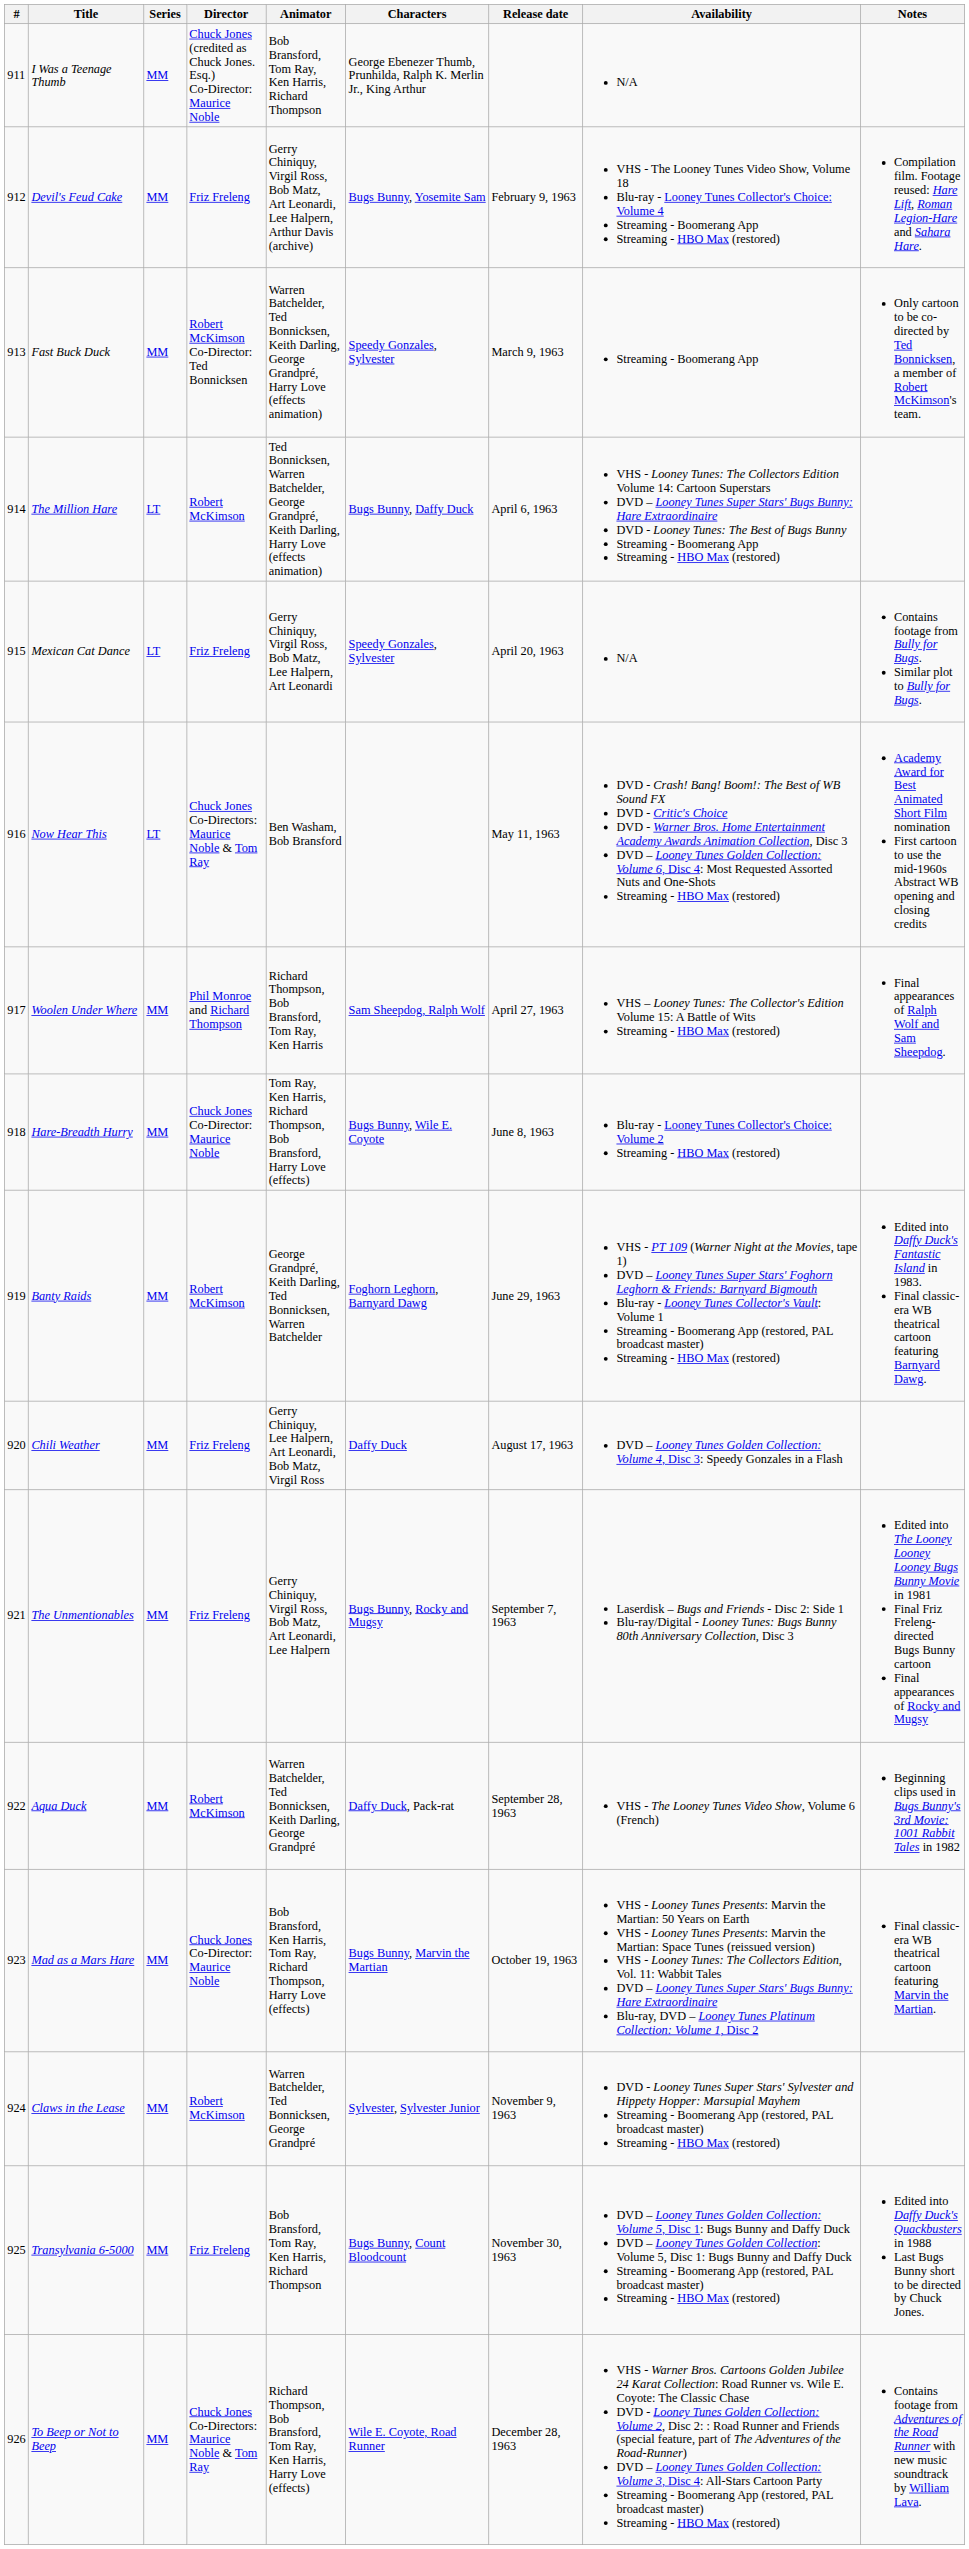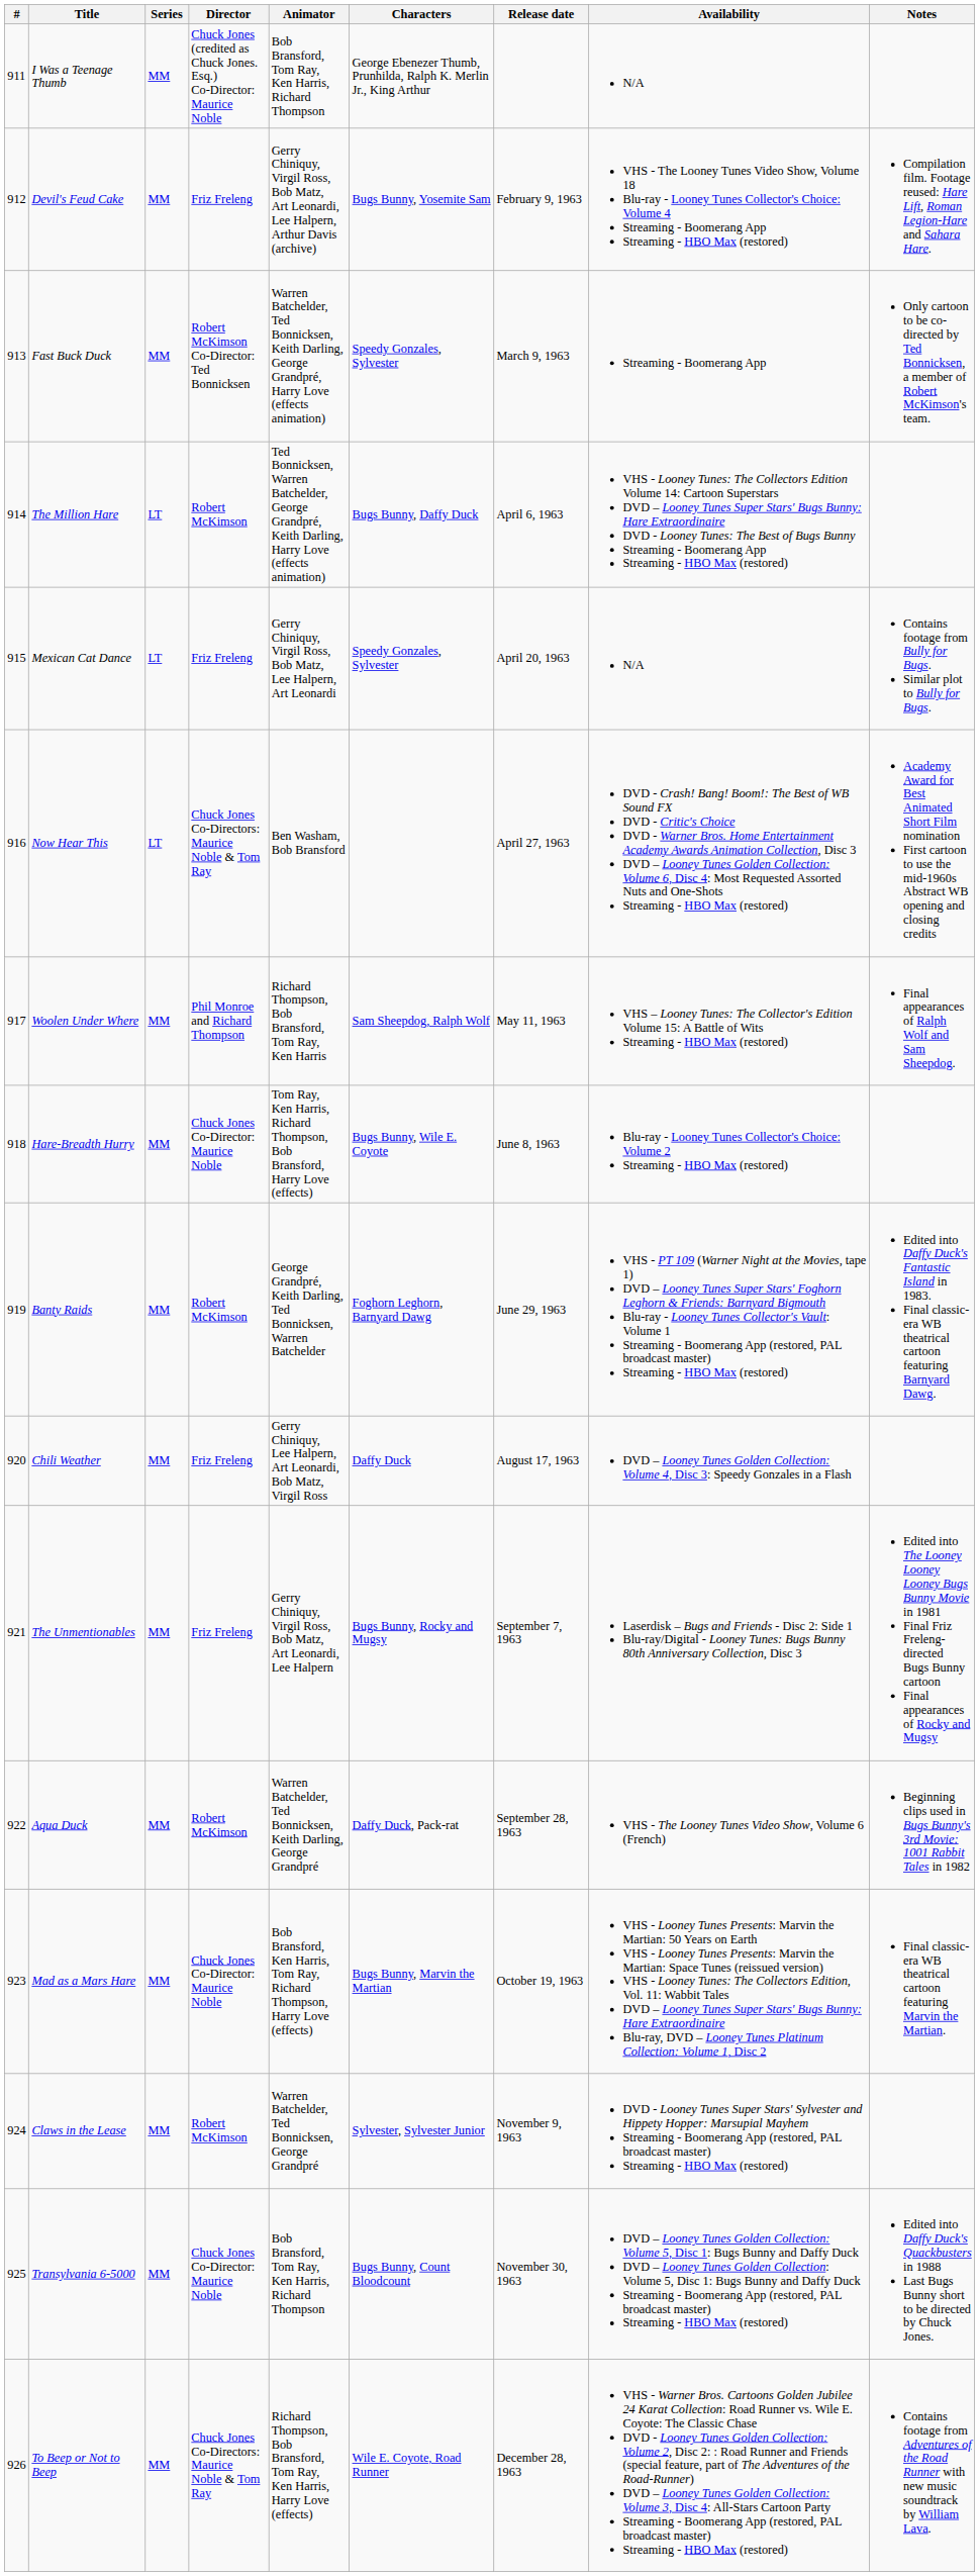 <table class="wikitable sortable">
 <tr>
 <th scope="col" style="width: 5px;">#</th>
 <th scope="col" style="width: 150px;">Title</th>
 <th scope="col" style="width: 50px;">Series</th>
 <th scope="col" style="width: 100px;">Director</th>
 <th scope="col" style="width: 100px;">Animator</th>
 <th scope="col" style="width: 200px;">Characters</th>
 <th scope="col" style="width: 125px;">Release date</th>
 <th scope="col" style="width: 400px;">Availability</th>
 <th>Notes</th>
 </tr>
 <tr>
 <td>911</td>
 <td><em>I Was a Teenage Thumb</em></td>
 <td><a href='#'>MM</a></td>
 <td><a href='#'>Chuck Jones</a> (credited as Chuck Jones. Esq.)<br>Co-Director: <a href='#'>Maurice Noble</a></td>
 <td>Bob Bransford,<br>Tom Ray,<br>Ken Harris,<br>Richard Thompson</td>
 <td>George Ebenezer Thumb, Prunhilda, Ralph K. Merlin Jr., King Arthur</td>
 <td></td>
 <td><br><ul><li>N/A</li></ul></td>
 <td></td>
 </tr>
 <tr>
 <td>912</td>
 <td><em><a href='#'>Devil's Feud Cake</a></em></td>
 <td><a href='#'>MM</a></td>
 <td><a href='#'>Friz Freleng</a></td>
 <td>Gerry Chiniquy,<br>Virgil Ross,<br>Bob Matz,<br>Art Leonardi,<br>Lee Halpern,<br>Arthur Davis (archive)</td>
 <td><a href='#'>Bugs Bunny</a>, <a href='#'>Yosemite Sam</a></td>
 <td>February 9, 1963</td>
 <td><br><ul><li>VHS - The Looney Tunes Video Show, Volume 18</li><li>Blu-ray - <a href='#'>Looney Tunes Collector's Choice: Volume 4</a></li><li>Streaming - Boomerang App</li><li>Streaming - <a href='#'>HBO Max</a> (restored)</li></ul></td>
 <td><br><ul><li>Compilation film. Footage reused: <em><a href='#'>Hare Lift</a></em>, <em><a href='#'>Roman Legion-Hare</a></em> and <em><a href='#'>Sahara Hare</a></em>.</li></ul></td>
 </tr>
 <tr>
 <td>913</td>
 <td><em>Fast Buck Duck</em></td>
 <td><a href='#'>MM</a></td>
 <td><a href='#'>Robert McKimson</a><br>Co-Director: Ted Bonnicksen</td>
 <td>Warren Batchelder,<br>Ted Bonnicksen,<br>Keith Darling,<br>George Grandpré,<br>Harry Love (effects animation)</td>
 <td><a href='#'>Speedy Gonzales</a>, <a href='#'>Sylvester</a></td>
 <td>March 9, 1963</td>
 <td><br><ul><li>Streaming - Boomerang App</li></ul></td>
 <td><br><ul><li>Only cartoon to be co-directed by <a href='#'>Ted Bonnicksen</a>, a member of <a href='#'>Robert McKimson</a>'s team.</li></ul></td>
 </tr>
 <tr>
 <td>914</td>
 <td><em><a href='#'>The Million Hare</a></em></td>
 <td><a href='#'>LT</a></td>
 <td><a href='#'>Robert McKimson</a></td>
 <td>Ted Bonnicksen,<br>Warren Batchelder,<br>George Grandpré,<br>Keith Darling,<br>Harry Love (effects animation)</td>
 <td><a href='#'>Bugs Bunny</a>, <a href='#'>Daffy Duck</a></td>
 <td>April 6, 1963</td>
 <td><br><ul><li>VHS - <em>Looney Tunes: The Collectors Edition</em> Volume 14: Cartoon Superstars</li><li>DVD – <em><a href='#'>Looney Tunes Super Stars' Bugs Bunny: Hare Extraordinaire</a></em></li><li>DVD - <em>Looney Tunes: The Best of Bugs Bunny</em></li><li>Streaming - Boomerang App</li><li>Streaming - <a href='#'>HBO Max</a> (restored)</li></ul></td>
 <td></td>
 </tr>
 <tr>
 <td>915</td>
 <td><em>Mexican Cat Dance</em></td>
 <td><a href='#'>LT</a></td>
 <td><a href='#'>Friz Freleng</a></td>
 <td>Gerry Chiniquy,<br>Virgil Ross,<br>Bob Matz,<br>Lee Halpern,<br>Art Leonardi</td>
 <td><a href='#'>Speedy Gonzales</a>, <a href='#'>Sylvester</a></td>
 <td>April 20, 1963</td>
 <td><br><ul><li>N/A</li></ul></td>
 <td><br><ul><li>Contains footage from  <em><a href='#'>Bully for Bugs</a></em>.</li><li>Similar plot to <em><a href='#'>Bully for Bugs</a></em>.</li></ul></td>
 </tr>
 <tr>
 <td>916</td>
 <td><em><a href='#'>Now Hear This</a></em></td>
 <td><a href='#'>LT</a></td>
 <td><a href='#'>Chuck Jones</a><br>Co-Directors: <a href='#'>Maurice Noble</a> & <a href='#'>Tom Ray</a></td>
 <td>Ben Washam,<br>Bob Bransford</td>
 <td></td>
-<td>May 11, 1963</td>
+<td>April 27, 1963</td>
 <td><br><ul><li>DVD - <em>Crash! Bang! Boom!: The Best of WB Sound FX</em></li><li>DVD - <em><a href='#'>Critic's Choice</a></em></li><li>DVD - <em><a href='#'>Warner Bros. Home Entertainment Academy Awards Animation Collection</a></em>, Disc 3</li><li>DVD – <a href='#'><em>Looney Tunes Golden Collection: Volume 6</em>, Disc 4</a>: Most Requested Assorted Nuts and One-Shots</li><li>Streaming - <a href='#'>HBO Max</a> (restored)</li></ul></td>
 <td><br><ul><li><a href='#'>Academy Award for Best Animated Short Film</a> nomination</li><li>First cartoon to use the mid-1960s Abstract WB opening and closing credits</li></ul></td>
 </tr>
 <tr>
 <td>917</td>
 <td><em><a href='#'>Woolen Under Where</a></em></td>
 <td><a href='#'>MM</a></td>
 <td><a href='#'>Phil Monroe</a> and <a href='#'>Richard Thompson</a></td>
 <td>Richard Thompson,<br>Bob Bransford,<br>Tom Ray,<br>Ken Harris</td>
 <td><a href='#'>Sam Sheepdog, Ralph Wolf</a></td>
-<td>April 27, 1963</td>
+<td>May 11, 1963</td>
 <td><br><ul><li>VHS – <em>Looney Tunes: The Collector's Edition</em> Volume 15: A Battle of Wits</li><li>Streaming - <a href='#'>HBO Max</a> (restored)</li></ul></td>
 <td><br><ul><li>Final appearances of <a href='#'>Ralph Wolf and Sam Sheepdog</a>.</li></ul></td>
 </tr>
 <tr>
 <td>918</td>
 <td><em><a href='#'>Hare-Breadth Hurry</a></em></td>
 <td><a href='#'>MM</a></td>
 <td><a href='#'>Chuck Jones</a><br>Co-Director: <a href='#'>Maurice Noble</a></td>
 <td>Tom Ray,<br>Ken Harris,<br>Richard Thompson,<br>Bob Bransford,<br>Harry Love (effects)</td>
 <td><a href='#'>Bugs Bunny</a>, <a href='#'>Wile E. Coyote</a></td>
 <td>June 8, 1963</td>
 <td><br><ul><li>Blu-ray - <a href='#'>Looney Tunes Collector's Choice: Volume 2</a></li><li>Streaming - <a href='#'>HBO Max</a> (restored)</li></ul></td>
 <td></td>
 </tr>
 <tr>
 <td>919</td>
 <td><em><a href='#'>Banty Raids</a></em></td>
 <td><a href='#'>MM</a></td>
 <td><a href='#'>Robert McKimson</a></td>
 <td>George Grandpré,<br>Keith Darling,<br>Ted Bonnicksen,<br>Warren Batchelder</td>
 <td><a href='#'>Foghorn Leghorn</a>, <a href='#'>Barnyard Dawg</a></td>
 <td>June 29, 1963</td>
 <td><br><ul><li>VHS - <em><a href='#'>PT 109</a></em> (<em>Warner Night at the Movies</em>, tape 1)</li><li>DVD – <em><a href='#'>Looney Tunes Super Stars' Foghorn Leghorn & Friends: Barnyard Bigmouth</a></em></li><li>Blu-ray - <em><a href='#'>Looney Tunes Collector's Vault</a></em>: Volume 1</li><li>Streaming - Boomerang App (restored, PAL broadcast master)</li><li>Streaming - <a href='#'>HBO Max</a> (restored)</li></ul></td>
 <td><br><ul><li>Edited into <em><a href='#'>Daffy Duck's Fantastic Island</a></em> in 1983.</li><li>Final classic-era WB theatrical cartoon featuring <a href='#'>Barnyard Dawg</a>.</li></ul></td>
 </tr>
 <tr>
 <td>920</td>
 <td><em><a href='#'>Chili Weather</a></em></td>
 <td><a href='#'>MM</a></td>
 <td><a href='#'>Friz Freleng</a></td>
 <td>Gerry Chiniquy,<br>Lee Halpern,<br>Art Leonardi,<br>Bob Matz,<br>Virgil Ross</td>
 <td><a href='#'>Daffy Duck</a></td>
 <td>August 17, 1963</td>
 <td><br><ul><li>DVD – <a href='#'><em>Looney Tunes Golden Collection: Volume 4</em>, Disc 3</a>: Speedy Gonzales in a Flash</li></ul></td>
 <td></td>
 </tr>
 <tr>
 <td>921</td>
 <td><em><a href='#'>The Unmentionables</a></em></td>
 <td><a href='#'>MM</a></td>
 <td><a href='#'>Friz Freleng</a></td>
 <td>Gerry Chiniquy,<br>Virgil Ross,<br>Bob Matz,<br>Art Leonardi,<br>Lee Halpern</td>
 <td><a href='#'>Bugs Bunny</a>, <a href='#'>Rocky and Mugsy</a></td>
 <td>September 7, 1963</td>
 <td><br><ul><li>Laserdisk – <em>Bugs and Friends</em> - Disc 2: Side 1</li><li>Blu-ray/Digital - <em>Looney Tunes: Bugs Bunny 80th Anniversary Collection</em>, Disc 3</li></ul></td>
 <td><br><ul><li>Edited into <em><a href='#'>The Looney Looney Looney Bugs Bunny Movie</a></em> in 1981</li><li>Final Friz Freleng-directed Bugs Bunny cartoon</li><li>Final appearances of <a href='#'>Rocky and Mugsy</a></li></ul></td>
 </tr>
 <tr>
 <td>922</td>
 <td><em><a href='#'>Aqua Duck</a></em></td>
 <td><a href='#'>MM</a></td>
 <td><a href='#'>Robert McKimson</a></td>
 <td>Warren Batchelder,<br>Ted Bonnicksen,<br>Keith Darling,<br>George Grandpré</td>
 <td><a href='#'>Daffy Duck</a>, Pack-rat</td>
 <td>September 28, 1963</td>
 <td><br><ul><li>VHS - <em>The Looney Tunes Video Show</em>, Volume 6 (French)</li></ul></td>
 <td><br><ul><li>Beginning clips used in <em><a href='#'>Bugs Bunny's 3rd Movie: 1001 Rabbit Tales</a></em> in 1982</li></ul></td>
 </tr>
 <tr>
 <td>923</td>
 <td><em><a href='#'>Mad as a Mars Hare</a></em></td>
 <td><a href='#'>MM</a></td>
 <td><a href='#'>Chuck Jones</a><br>Co-Director: <a href='#'>Maurice Noble</a></td>
 <td>Bob Bransford,<br>Ken Harris,<br>Tom Ray,<br>Richard Thompson,<br>Harry Love (effects)</td>
 <td><a href='#'>Bugs Bunny</a>, <a href='#'>Marvin the Martian</a></td>
 <td>October 19, 1963</td>
 <td><br><ul><li>VHS - <em>Looney Tunes Presents</em>: Marvin the Martian: 50 Years on Earth</li><li>VHS - <em>Looney Tunes Presents</em>: Marvin the Martian: Space Tunes (reissued version)</li><li>VHS - <em>Looney Tunes: The Collectors Edition</em>, Vol. 11: Wabbit Tales</li><li>DVD – <em><a href='#'>Looney Tunes Super Stars' Bugs Bunny: Hare Extraordinaire</a></em></li><li>Blu-ray, DVD – <a href='#'><em>Looney Tunes Platinum Collection: Volume 1</em>, Disc 2</a></li></ul></td>
 <td><br><ul><li>Final classic-era WB theatrical cartoon featuring <a href='#'>Marvin the Martian</a>.</li></ul></td>
 </tr>
 <tr>
 <td>924</td>
 <td><em><a href='#'>Claws in the Lease</a></em></td>
 <td><a href='#'>MM</a></td>
 <td><a href='#'>Robert McKimson</a></td>
 <td>Warren Batchelder,<br>Ted Bonnicksen,<br>George Grandpré</td>
 <td><a href='#'>Sylvester</a>, <a href='#'>Sylvester Junior</a></td>
 <td>November 9, 1963</td>
 <td><br><ul><li>DVD - <em>Looney Tunes Super Stars' Sylvester and Hippety Hopper: Marsupial Mayhem</em></li><li>Streaming - Boomerang App (restored, PAL broadcast master)</li><li>Streaming - <a href='#'>HBO Max</a> (restored)</li></ul></td>
 <td></td>
 </tr>
 <tr>
 <td>925</td>
 <td><em><a href='#'>Transylvania 6-5000</a></em></td>
 <td><a href='#'>MM</a></td>
-<td><a href='#'>Friz Freleng</a></td>
+<td><a href='#'>Chuck Jones</a><br>Co-Director: <a href='#'>Maurice Noble</a></td>
 <td>Bob Bransford,<br>Tom Ray,<br>Ken Harris,<br>Richard Thompson</td>
 <td><a href='#'>Bugs Bunny</a>, <a href='#'>Count Bloodcount</a></td>
 <td>November 30, 1963</td>
 <td><br><ul><li>DVD – <a href='#'><em>Looney Tunes Golden Collection: Volume 5</em>, Disc 1</a>: Bugs Bunny and Daffy Duck</li><li>DVD – <em><a href='#'>Looney Tunes Golden Collection</a></em>: Volume 5, Disc 1: Bugs Bunny and Daffy Duck</li><li>Streaming - Boomerang App (restored, PAL broadcast master)</li><li>Streaming - <a href='#'>HBO Max</a> (restored)</li></ul></td>
 <td><br><ul><li>Edited into <em><a href='#'>Daffy Duck's Quackbusters</a></em> in 1988</li><li>Last Bugs Bunny short to be directed by Chuck Jones.</li></ul></td>
 </tr>
 <tr>
 <td>926</td>
 <td><em><a href='#'>To Beep or Not to Beep</a></em></td>
 <td><a href='#'>MM</a></td>
 <td><a href='#'>Chuck Jones</a><br>Co-Directors: <a href='#'>Maurice Noble</a> & <a href='#'>Tom Ray</a></td>
 <td>Richard Thompson,<br>Bob Bransford,<br>Tom Ray,<br>Ken Harris,<br>Harry Love (effects)</td>
 <td><a href='#'>Wile E. Coyote, Road Runner</a></td>
 <td>December 28, 1963</td>
 <td><br><ul><li>VHS - <em>Warner Bros. Cartoons Golden Jubilee 24 Karat Collection</em>: Road Runner vs. Wile E. Coyote: The Classic Chase</li><li>DVD - <em><a href='#'>Looney Tunes Golden Collection: Volume 2</a></em>, Disc 2: : Road Runner and Friends (special feature, part of <em>The Adventures of the Road-Runner</em>)</li><li>DVD – <a href='#'><em>Looney Tunes Golden Collection: Volume 3</em>, Disc 4</a>: All-Stars Cartoon Party</li><li>Streaming - Boomerang App (restored, PAL broadcast master)</li><li>Streaming - <a href='#'>HBO Max</a> (restored)</li></ul></td>
 <td><br><ul><li>Contains footage from <em><a href='#'>Adventures of the Road Runner</a></em> with new music soundtrack by <a href='#'>William Lava</a>.</li></ul></td>
 </tr>
 </table>
